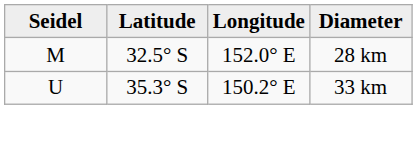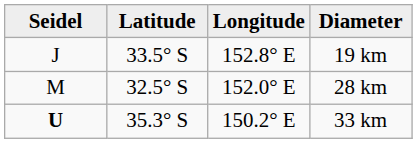 <table class="wikitable">
 <tr>
 <th width="25%" style="background:#eeeeee;">Seidel</th>
 <th width="25%" style="background:#eeeeee;">Latitude</th>
 <th width="25%" style="background:#eeeeee;">Longitude</th>
 <th width="25%" style="background:#eeeeee;">Diameter</th>
 </tr>
 <tr>
+<td align="center">J</td>
+<td align="center">33.5° S</td>
+<td align="center">152.8° E</td>
+<td align="center">19 km</td>
+</tr>
+<tr>
 <td align="center">M</td>
 <td align="center">32.5° S</td>
 <td align="center">152.0° E</td>
 <td align="center">28 km</td>
 </tr>
 <tr>
-<td align="center">U</td>
+<td align="center"><strong>U</strong></td>
 <td align="center">35.3° S</td>
 <td align="center">150.2° E</td>
 <td align="center">33 km</td>
 </tr>
 </table>
